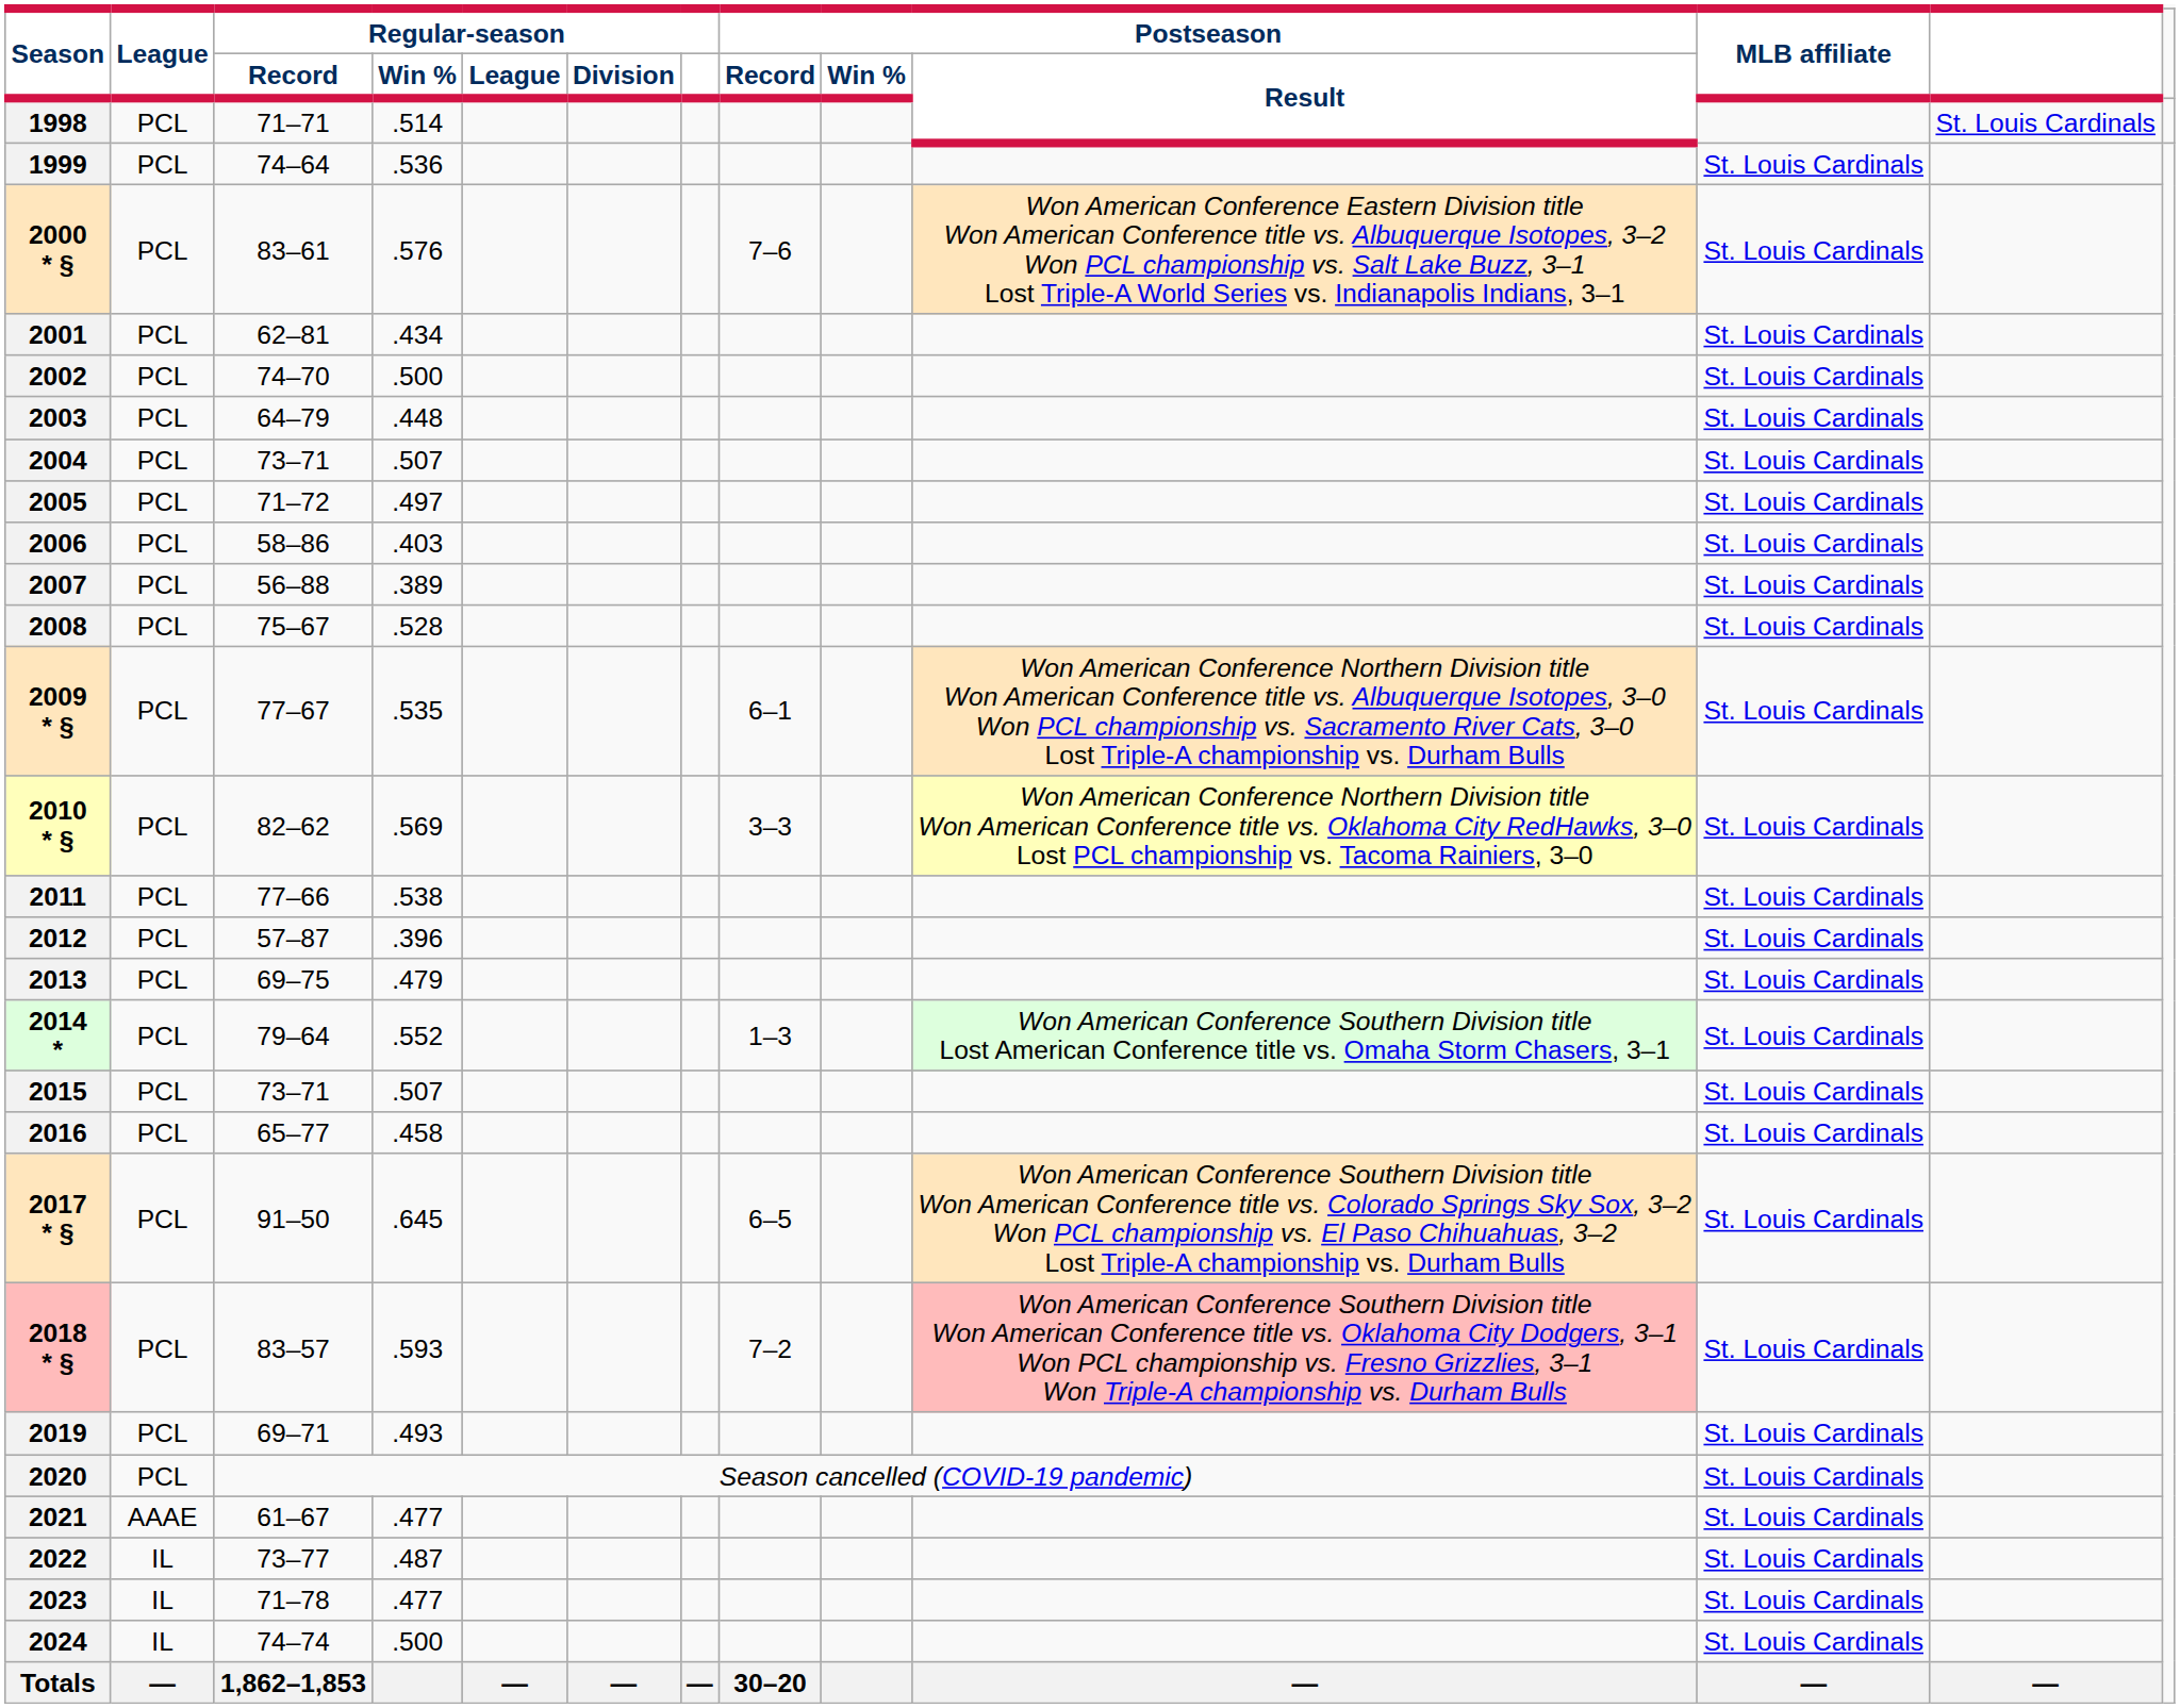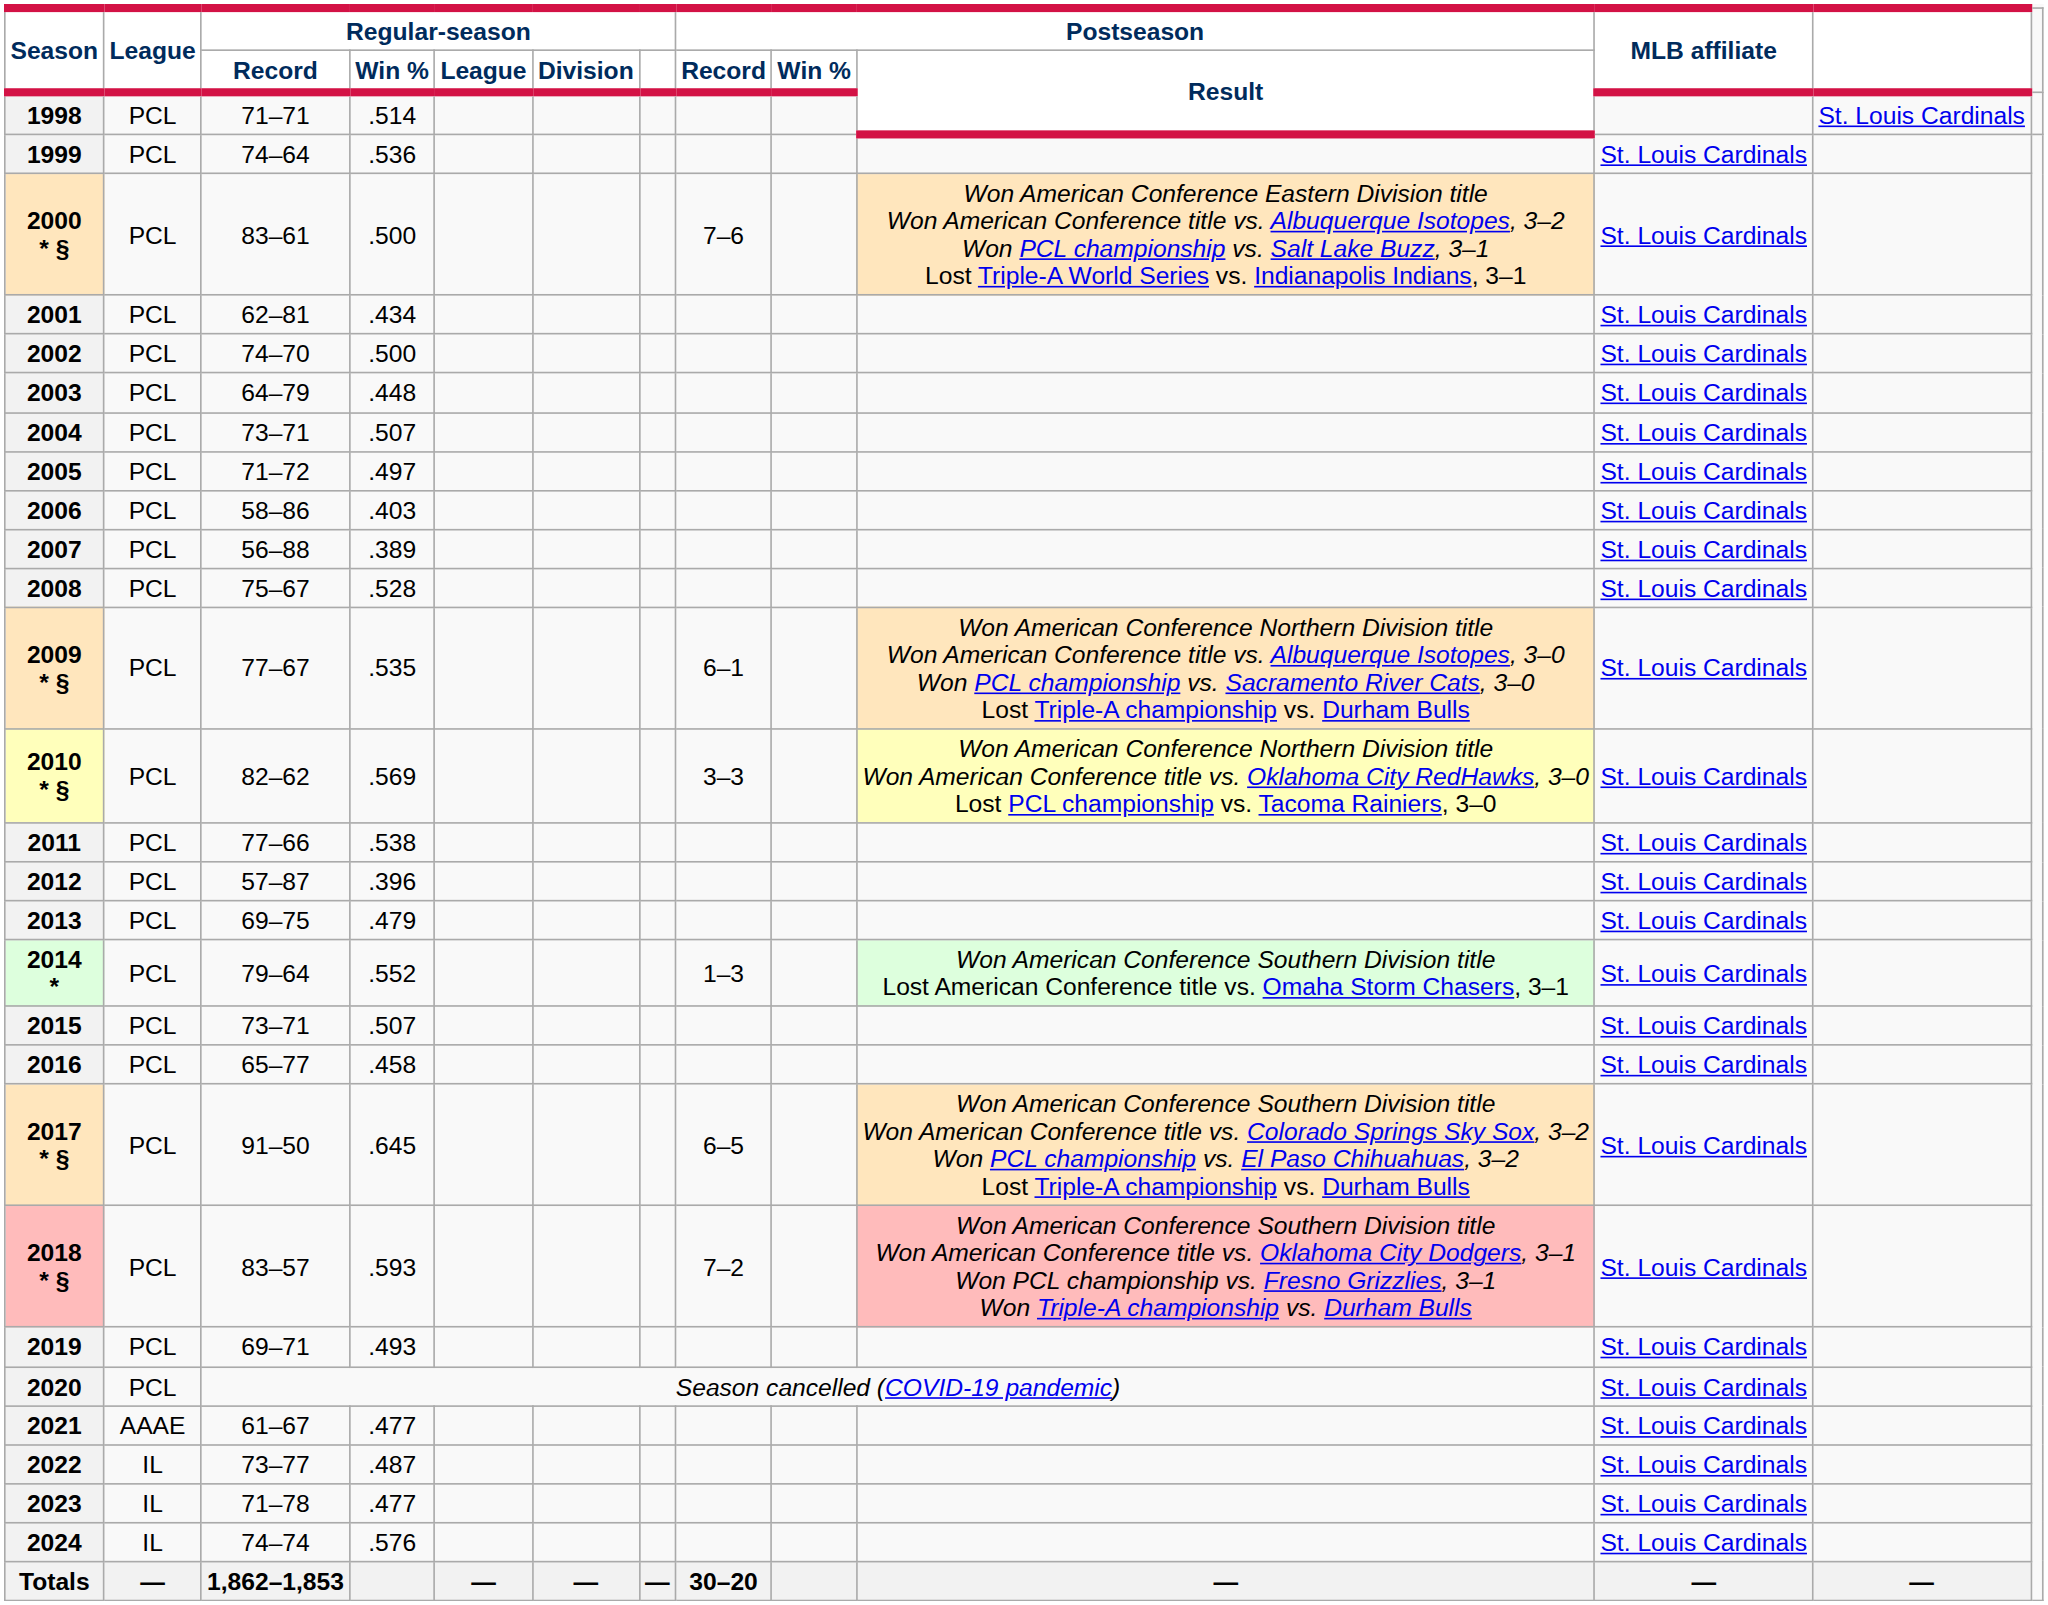 <table class="wikitable sortable plainrowheaders" style="font-size: 95%; text-align:center;">
 <tr>
 <th rowspan="2" scope="col" style="background-color:#ffffff; border-top:#D31245 5px solid; border-bottom:#D31245 5px solid; color:#002B5C">Season</th>
 <th rowspan="2" scope="col" style="background-color:#ffffff; border-top:#D31245 5px solid; border-bottom:#D31245 5px solid; color:#002B5C">League</th>
 <th colspan="5" scope="col" style="background-color:#ffffff; border-top:#D31245 5px solid; color:#002B5C">Regular-season</th>
 <th colspan="3" scope="col" style="background-color:#ffffff; border-top:#D31245 5px solid; color:#002B5C">Postseason</th>
 <th rowspan="2" scope="col" style="background-color:#ffffff; border-top:#D31245 5px solid; border-bottom:#D31245 5px solid; color:#002B5C">MLB affiliate</th>
 <th class="unsortable" rowspan="2" scope="col" style="background-color:#ffffff; border-top:#D31245 5px solid; border-bottom:#D31245 5px solid; color:#002B5C"></th>
 </tr>
 <tr>
 <th scope="col" style="background-color:#ffffff; border-bottom:#D31245 5px solid; color:#002B5C">Record</th>
 <th scope="col" style="background-color:#ffffff; border-bottom:#D31245 5px solid; color:#002B5C">Win %</th>
 <th scope="col" style="background-color:#ffffff; border-bottom:#D31245 5px solid; color:#002B5C">League</th>
 <th scope="col" style="background-color:#ffffff; border-bottom:#D31245 5px solid; color:#002B5C">Division</th>
 <th scope="col" style="background-color:#ffffff; border-bottom:#D31245 5px solid; color:#002B5C"></th>
 <th scope="col" style="background-color:#ffffff; border-bottom:#D31245 5px solid; color:#002B5C">Record</th>
 <th scope="col" style="background-color:#ffffff; border-bottom:#D31245 5px solid; color:#002B5C">Win %</th>
 <th class="unsortable" rowspan="2" scope="col" style="background-color:#ffffff; border-bottom:#D31245 5px solid; color:#002B5C">Result</th>
 </tr>
 <tr>
 <th scope="row" style="text-align:center">1998</th>
 <td>PCL</td>
 <td>71–71</td>
 <td>.514</td>
 <td></td>
 <td></td>
 <td></td>
 <td></td>
 <td></td>
 <td></td>
 <td><a href='#'>St. Louis Cardinals</a></td>
 <td></td>
 </tr>
 <tr>
 <th scope="row" style="text-align:center">1999</th>
 <td>PCL</td>
 <td>74–64</td>
 <td>.536</td>
 <td></td>
 <td></td>
 <td></td>
 <td></td>
 <td></td>
 <td></td>
 <td><a href='#'>St. Louis Cardinals</a></td>
 <td></td>
 </tr>
 <tr>
 <th scope="row" style="text-align:center; background: #FFE6BD">2000<br>* § </th>
 <td>PCL</td>
 <td>83–61</td>
-<td>.576</td>
+<td>.500</td>
 <td></td>
 <td></td>
 <td></td>
 <td>7–6</td>
 <td></td>
 <td bgcolor="#FFE6BD"><em>Won American Conference Eastern Division title</em><br><em>Won American Conference title vs. <a href='#'>Albuquerque Isotopes</a>, 3–2</em><br><em>Won <a href='#'>PCL championship</a> vs. <a href='#'>Salt Lake Buzz</a>, 3–1</em><br>Lost <a href='#'>Triple-A World Series</a> vs. <a href='#'>Indianapolis Indians</a>, 3–1</td>
 <td><a href='#'>St. Louis Cardinals</a></td>
 <td></td>
 </tr>
 <tr>
 <th scope="row" style="text-align:center">2001</th>
 <td>PCL</td>
 <td>62–81</td>
 <td>.434</td>
 <td></td>
 <td></td>
 <td></td>
 <td></td>
 <td></td>
 <td></td>
 <td><a href='#'>St. Louis Cardinals</a></td>
 <td></td>
 </tr>
 <tr>
 <th scope="row" style="text-align:center">2002</th>
 <td>PCL</td>
 <td>74–70</td>
 <td>.500</td>
 <td></td>
 <td></td>
 <td></td>
 <td></td>
 <td></td>
 <td></td>
 <td><a href='#'>St. Louis Cardinals</a></td>
 <td></td>
 </tr>
 <tr>
 <th scope="row" style="text-align:center">2003</th>
 <td>PCL</td>
 <td>64–79</td>
 <td>.448</td>
 <td></td>
 <td></td>
 <td></td>
 <td></td>
 <td></td>
 <td></td>
 <td><a href='#'>St. Louis Cardinals</a></td>
 <td></td>
 </tr>
 <tr>
 <th scope="row" style="text-align:center">2004</th>
 <td>PCL</td>
 <td>73–71</td>
 <td>.507</td>
 <td></td>
 <td></td>
 <td></td>
 <td></td>
 <td></td>
 <td></td>
 <td><a href='#'>St. Louis Cardinals</a></td>
 <td></td>
 </tr>
 <tr>
 <th scope="row" style="text-align:center">2005</th>
 <td>PCL</td>
 <td>71–72</td>
 <td>.497</td>
 <td></td>
 <td></td>
 <td></td>
 <td></td>
 <td></td>
 <td></td>
 <td><a href='#'>St. Louis Cardinals</a></td>
 <td></td>
 </tr>
 <tr>
 <th scope="row" style="text-align:center">2006</th>
 <td>PCL</td>
 <td>58–86</td>
 <td>.403</td>
 <td></td>
 <td></td>
 <td></td>
 <td></td>
 <td></td>
 <td></td>
 <td><a href='#'>St. Louis Cardinals</a></td>
 <td></td>
 </tr>
 <tr>
 <th scope="row" style="text-align:center">2007</th>
 <td>PCL</td>
 <td>56–88</td>
 <td>.389</td>
 <td></td>
 <td></td>
 <td></td>
 <td></td>
 <td></td>
 <td></td>
 <td><a href='#'>St. Louis Cardinals</a></td>
 <td></td>
 </tr>
 <tr>
 <th scope="row" style="text-align:center">2008</th>
 <td>PCL</td>
 <td>75–67</td>
 <td>.528</td>
 <td></td>
 <td></td>
 <td></td>
 <td></td>
 <td></td>
 <td></td>
 <td><a href='#'>St. Louis Cardinals</a></td>
 <td></td>
 </tr>
 <tr>
 <th scope="row" style="text-align:center; background: #FFE6BD">2009<br>* § </th>
 <td>PCL</td>
 <td>77–67</td>
 <td>.535</td>
 <td></td>
 <td></td>
 <td></td>
 <td>6–1</td>
 <td></td>
 <td bgcolor="#FFE6BD"><em>Won American Conference Northern Division title</em><br><em>Won American Conference title vs. <a href='#'>Albuquerque Isotopes</a>, 3–0</em><br><em>Won <a href='#'>PCL championship</a> vs. <a href='#'>Sacramento River Cats</a>, 3–0</em><br>Lost <a href='#'>Triple-A championship</a> vs. <a href='#'>Durham Bulls</a></td>
 <td><a href='#'>St. Louis Cardinals</a></td>
 <td></td>
 </tr>
 <tr>
 <th scope="row" style="text-align:center; background: #FFFFBB">2010<br>* §</th>
 <td>PCL</td>
 <td>82–62</td>
 <td>.569</td>
 <td></td>
 <td></td>
 <td></td>
 <td>3–3</td>
 <td></td>
 <td bgcolor="#FFFFBB"><em>Won American Conference Northern Division title</em><br><em>Won American Conference title vs. <a href='#'>Oklahoma City RedHawks</a>, 3–0</em><br>Lost <a href='#'>PCL championship</a> vs. <a href='#'>Tacoma Rainiers</a>, 3–0</td>
 <td><a href='#'>St. Louis Cardinals</a></td>
 <td></td>
 </tr>
 <tr>
 <th scope="row" style="text-align:center">2011</th>
 <td>PCL</td>
 <td>77–66</td>
 <td>.538</td>
 <td></td>
 <td></td>
 <td></td>
 <td></td>
 <td></td>
 <td></td>
 <td><a href='#'>St. Louis Cardinals</a></td>
 <td></td>
 </tr>
 <tr>
 <th scope="row" style="text-align:center">2012</th>
 <td>PCL</td>
 <td>57–87</td>
 <td>.396</td>
 <td></td>
 <td></td>
 <td></td>
 <td></td>
 <td></td>
 <td></td>
 <td><a href='#'>St. Louis Cardinals</a></td>
 <td></td>
 </tr>
 <tr>
 <th scope="row" style="text-align:center">2013</th>
 <td>PCL</td>
 <td>69–75</td>
 <td>.479</td>
 <td></td>
 <td></td>
 <td></td>
 <td></td>
 <td></td>
 <td></td>
 <td><a href='#'>St. Louis Cardinals</a></td>
 <td></td>
 </tr>
 <tr>
 <th scope="row" style="text-align:center; background: #DDFFDD">2014<br>*</th>
 <td>PCL</td>
 <td>79–64</td>
 <td>.552</td>
 <td></td>
 <td></td>
 <td></td>
 <td>1–3</td>
 <td></td>
 <td bgcolor="#DDFFDD"><em>Won American Conference Southern Division title</em><br>Lost American Conference title vs. <a href='#'>Omaha Storm Chasers</a>, 3–1</td>
 <td><a href='#'>St. Louis Cardinals</a></td>
 <td></td>
 </tr>
 <tr>
 <th scope="row" style="text-align:center">2015</th>
 <td>PCL</td>
 <td>73–71</td>
 <td>.507</td>
 <td></td>
 <td></td>
 <td></td>
 <td></td>
 <td></td>
 <td></td>
 <td><a href='#'>St. Louis Cardinals</a></td>
 <td></td>
 </tr>
 <tr>
 <th scope="row" style="text-align:center">2016</th>
 <td>PCL</td>
 <td>65–77</td>
 <td>.458</td>
 <td></td>
 <td></td>
 <td></td>
 <td></td>
 <td></td>
 <td></td>
 <td><a href='#'>St. Louis Cardinals</a></td>
 <td></td>
 </tr>
 <tr>
 <th scope="row" style="text-align:center; background: #FFE6BD">2017<br>* § </th>
 <td>PCL</td>
 <td>91–50</td>
 <td>.645</td>
 <td></td>
 <td></td>
 <td></td>
 <td>6–5</td>
 <td></td>
 <td bgcolor="#FFE6BD"><em>Won American Conference Southern Division title<br>Won American Conference title vs. <a href='#'>Colorado Springs Sky Sox</a>, 3–2<br>Won <a href='#'>PCL championship</a> vs. <a href='#'>El Paso Chihuahuas</a>, 3–2</em><br>Lost <a href='#'>Triple-A championship</a> vs. <a href='#'>Durham Bulls</a></td>
 <td><a href='#'>St. Louis Cardinals</a></td>
 <td></td>
 </tr>
 <tr>
 <th scope="row" style="text-align:center; background: #FFBBBB">2018<br>* §  </th>
 <td>PCL</td>
 <td>83–57</td>
 <td>.593</td>
 <td></td>
 <td></td>
 <td></td>
 <td>7–2</td>
 <td></td>
 <td bgcolor="#FFBBBB"><em>Won American Conference Southern Division title<br>Won American Conference title vs. <a href='#'>Oklahoma City Dodgers</a>, 3–1<br>Won PCL championship vs. <a href='#'>Fresno Grizzlies</a>, 3–1<br>Won <a href='#'>Triple-A championship</a> vs. <a href='#'>Durham Bulls</a></em></td>
 <td><a href='#'>St. Louis Cardinals</a></td>
 <td></td>
 </tr>
 <tr>
 <th scope="row" style="text-align:center">2019</th>
 <td>PCL</td>
 <td>69–71</td>
 <td>.493</td>
 <td></td>
 <td></td>
 <td></td>
 <td></td>
 <td></td>
 <td></td>
 <td><a href='#'>St. Louis Cardinals</a></td>
 <td></td>
 </tr>
 <tr>
 <th scope="row" style="text-align:center">2020</th>
 <td>PCL</td>
 <td colspan="8"><em>Season cancelled (<a href='#'>COVID-19 pandemic</a>)</em></td>
 <td><a href='#'>St. Louis Cardinals</a></td>
 <td></td>
 </tr>
 <tr>
 <th scope="row" style="text-align:center">2021</th>
 <td>AAAE</td>
 <td>61–67</td>
 <td>.477</td>
 <td></td>
 <td></td>
 <td></td>
 <td></td>
 <td></td>
 <td></td>
 <td><a href='#'>St. Louis Cardinals</a></td>
 <td></td>
 </tr>
 <tr>
 <th scope="row" style="text-align:center">2022</th>
 <td>IL</td>
 <td>73–77</td>
 <td>.487</td>
 <td></td>
 <td></td>
 <td></td>
 <td></td>
 <td></td>
 <td></td>
 <td><a href='#'>St. Louis Cardinals</a></td>
 <td></td>
 </tr>
 <tr>
 <th scope="row" style="text-align:center">2023</th>
 <td>IL</td>
 <td>71–78</td>
 <td>.477</td>
 <td></td>
 <td></td>
 <td></td>
 <td></td>
 <td></td>
 <td></td>
 <td><a href='#'>St. Louis Cardinals</a></td>
 <td></td>
 </tr>
 <tr>
 <th scope="row" style="text-align:center">2024</th>
 <td>IL</td>
 <td>74–74</td>
-<td>.500</td>
+<td>.576</td>
 <td></td>
 <td></td>
 <td></td>
 <td></td>
 <td></td>
 <td></td>
 <td><a href='#'>St. Louis Cardinals</a></td>
 <td></td>
 </tr>
 <tr class="sortbottom">
 <th scope="row" style="text-align:center"><strong>Totals</strong></th>
 <th>—</th>
 <th>1,862–1,853</th>
 <th></th>
 <th>—</th>
 <th>—</th>
 <th>—</th>
 <th>30–20</th>
 <th></th>
 <th>—</th>
 <th>—</th>
 <th>—</th>
 </tr>
 </table>
